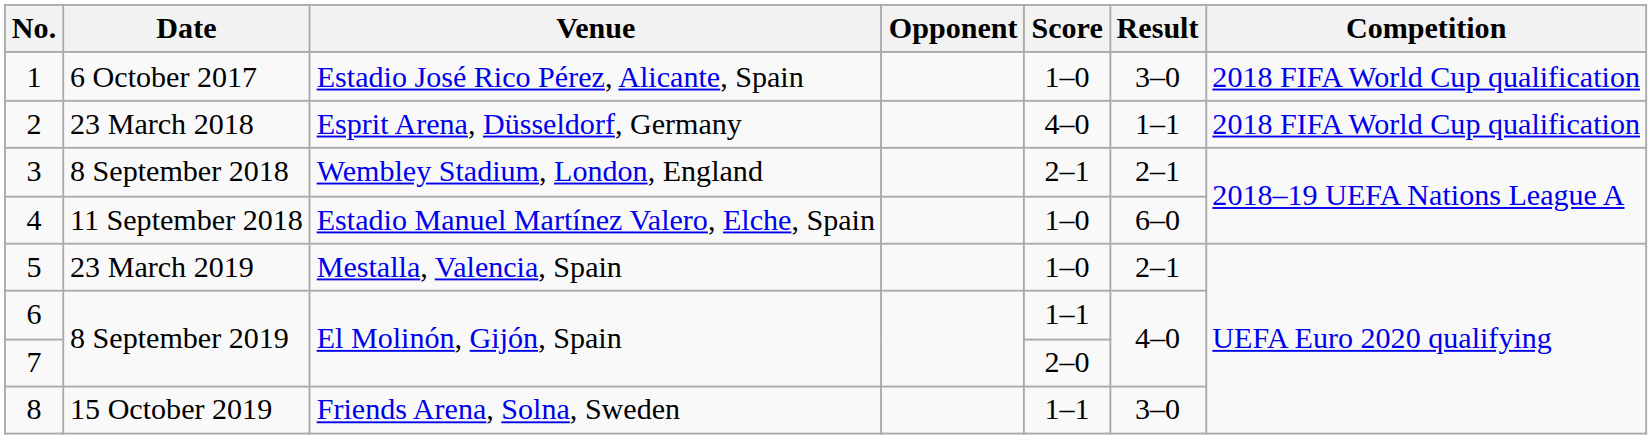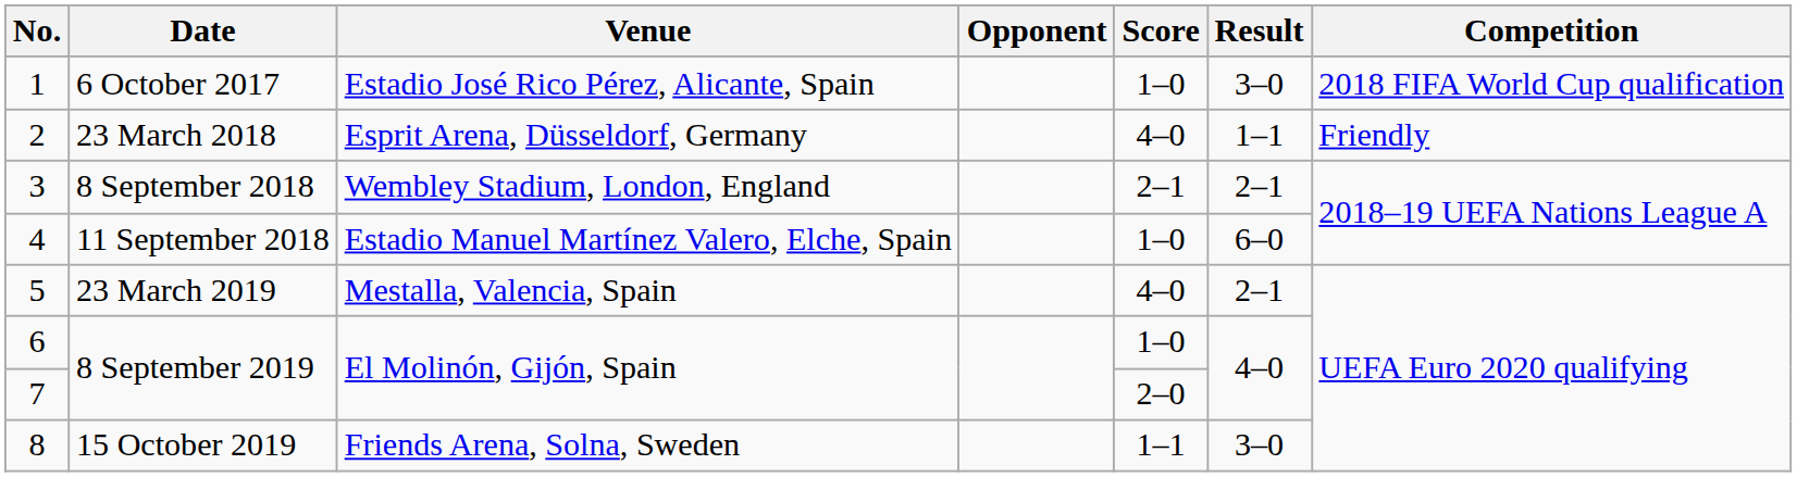 <table class="wikitable sortable">
 <tr>
 <th>No.</th>
 <th>Date</th>
 <th>Venue</th>
 <th>Opponent</th>
 <th>Score</th>
 <th>Result</th>
 <th>Competition</th>
 </tr>
 <tr>
 <td align=center>1</td>
 <td>6 October 2017</td>
 <td><a href='#'>Estadio José Rico Pérez</a>, <a href='#'>Alicante</a>, Spain</td>
 <td></td>
 <td align=center>1–0</td>
 <td align=center>3–0</td>
 <td><a href='#'>2018 FIFA World Cup qualification</a></td>
 </tr>
 <tr>
 <td align=center>2</td>
 <td>23 March 2018</td>
 <td><a href='#'>Esprit Arena</a>, <a href='#'>Düsseldorf</a>, Germany</td>
 <td></td>
 <td align=center>4–0</td>
 <td align=center>1–1</td>
-<td><a href='#'>2018 FIFA World Cup qualification</a></td>
+<td><a href='#'>Friendly</a></td>
 </tr>
 <tr>
 <td align=center>3</td>
 <td>8 September 2018</td>
 <td><a href='#'>Wembley Stadium</a>, <a href='#'>London</a>, England</td>
 <td></td>
 <td align=center>2–1</td>
 <td align=center>2–1</td>
 <td rowspan=2><a href='#'>2018–19 UEFA Nations League A</a></td>
 </tr>
 <tr>
 <td align=center>4</td>
 <td>11 September 2018</td>
 <td><a href='#'>Estadio Manuel Martínez Valero</a>, <a href='#'>Elche</a>, Spain</td>
 <td></td>
 <td align=center>1–0</td>
 <td align=center>6–0</td>
 </tr>
 <tr>
 <td align=center>5</td>
 <td>23 March 2019</td>
 <td><a href='#'>Mestalla</a>, <a href='#'>Valencia</a>, Spain</td>
 <td></td>
-<td align=center>1–0</td>
+<td align=center>4–0</td>
 <td align=center>2–1</td>
 <td rowspan=7><a href='#'>UEFA Euro 2020 qualifying</a></td>
 </tr>
 <tr>
 <td align=center>6</td>
 <td rowspan=2>8 September 2019</td>
 <td rowspan=2><a href='#'>El Molinón</a>, <a href='#'>Gijón</a>, Spain</td>
 <td rowspan=2></td>
-<td align=center>1–1</td>
+<td align=center>1–0</td>
 <td rowspan=2 align=center>4–0</td>
 </tr>
 <tr>
 <td align=center>7</td>
 <td align=center>2–0</td>
 </tr>
 <tr>
 <td align=center>8</td>
 <td>15 October 2019</td>
 <td><a href='#'>Friends Arena</a>, <a href='#'>Solna</a>, Sweden</td>
 <td></td>
 <td align=center>1–1</td>
 <td align=center>3–0</td>
 </tr>
 </table>
